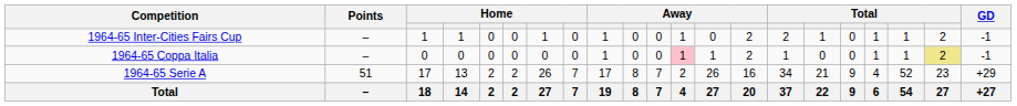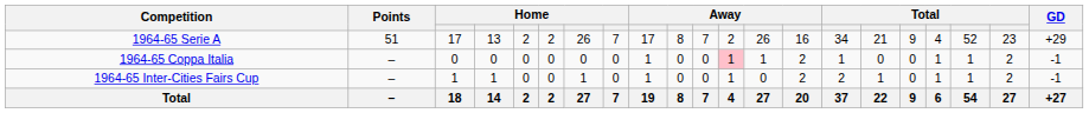 <table class="wikitable" style="font-size:90%;width:100%;margin:auto;clear:both;text-align:center;">
 <tr>
 <th rowspan="2">Competition</th>
 <th rowspan="2">Points</th>
 <th colspan="6">Home</th>
 <th colspan="6">Away</th>
 <th colspan="6">Total</th>
 <th rowspan="2"><a href='#'>GD</a></th>
 </tr>
 <tr>
 <th></th>
 <th></th>
 <th></th>
 <th></th>
 <th></th>
 <th></th>
 <th></th>
 <th></th>
 <th></th>
 <th></th>
 <th></th>
 <th></th>
 <th></th>
 <th></th>
 <th></th>
 <th></th>
 <th></th>
 <th></th>
 </tr>
 <tr>
+<td><a href='#'>1964-65 Serie A</a></td>
+<td>51</td>
+<td>17</td>
+<td>13</td>
+<td>2</td>
+<td>2</td>
+<td>26</td>
+<td>7</td>
+<td>17</td>
+<td>8</td>
+<td>7</td>
+<td>2</td>
+<td>26</td>
+<td>16</td>
+<td>34</td>
+<td>21</td>
+<td>9</td>
+<td>4</td>
+<td>52</td>
+<td>23</td>
+<td>+29</td>
+</tr>
+<tr>
+<td><a href='#'>1964-65 Coppa Italia</a></td>
+<td>–</td>
+<td>0</td>
+<td>0</td>
+<td>0</td>
+<td>0</td>
+<td>0</td>
+<td>0</td>
+<td>1</td>
+<td>0</td>
+<td>0</td>
+<td style="background: pink;">1</td>
+<td>1</td>
+<td>2</td>
+<td>1</td>
+<td>0</td>
+<td>0</td>
+<td>1</td>
+<td>1</td>
+<td>2</td>
+<td>-1</td>
+</tr>
+<tr>
 <td><a href='#'>1964-65 Inter-Cities Fairs Cup</a></td>
 <td>–</td>
 <td>1</td>
 <td>1</td>
 <td>0</td>
 <td>0</td>
 <td>1</td>
 <td>0</td>
 <td>1</td>
 <td>0</td>
 <td>0</td>
 <td>1</td>
 <td>0</td>
 <td>2</td>
 <td>2</td>
 <td>1</td>
 <td>0</td>
 <td>1</td>
 <td>1</td>
 <td>2</td>
 <td>-1</td>
-</tr>
-<tr>
-<td><a href='#'>1964-65 Coppa Italia</a></td>
-<td>–</td>
-<td>0</td>
-<td>0</td>
-<td>0</td>
-<td>0</td>
-<td>0</td>
-<td>0</td>
-<td>1</td>
-<td>0</td>
-<td>0</td>
-<td style="background: pink;">1</td>
-<td>1</td>
-<td>2</td>
-<td>1</td>
-<td>0</td>
-<td>0</td>
-<td>1</td>
-<td>1</td>
-<td style="background: khaki;">2</td>
-<td>-1</td>
-</tr>
-<tr>
-<td><a href='#'>1964-65 Serie A</a></td>
-<td>51</td>
-<td>17</td>
-<td>13</td>
-<td>2</td>
-<td>2</td>
-<td>26</td>
-<td>7</td>
-<td>17</td>
-<td>8</td>
-<td>7</td>
-<td>2</td>
-<td>26</td>
-<td>16</td>
-<td>34</td>
-<td>21</td>
-<td>9</td>
-<td>4</td>
-<td>52</td>
-<td>23</td>
-<td>+29</td>
 </tr>
 <tr>
 <th>Total</th>
 <th>–</th>
 <th>18</th>
 <th>14</th>
 <th>2</th>
 <th>2</th>
 <th>27</th>
 <th>7</th>
 <th>19</th>
 <th>8</th>
 <th>7</th>
 <th>4</th>
 <th>27</th>
 <th>20</th>
 <th>37</th>
 <th>22</th>
 <th>9</th>
 <th>6</th>
 <th>54</th>
 <th>27</th>
 <th>+27</th>
 </tr>
 </table>
